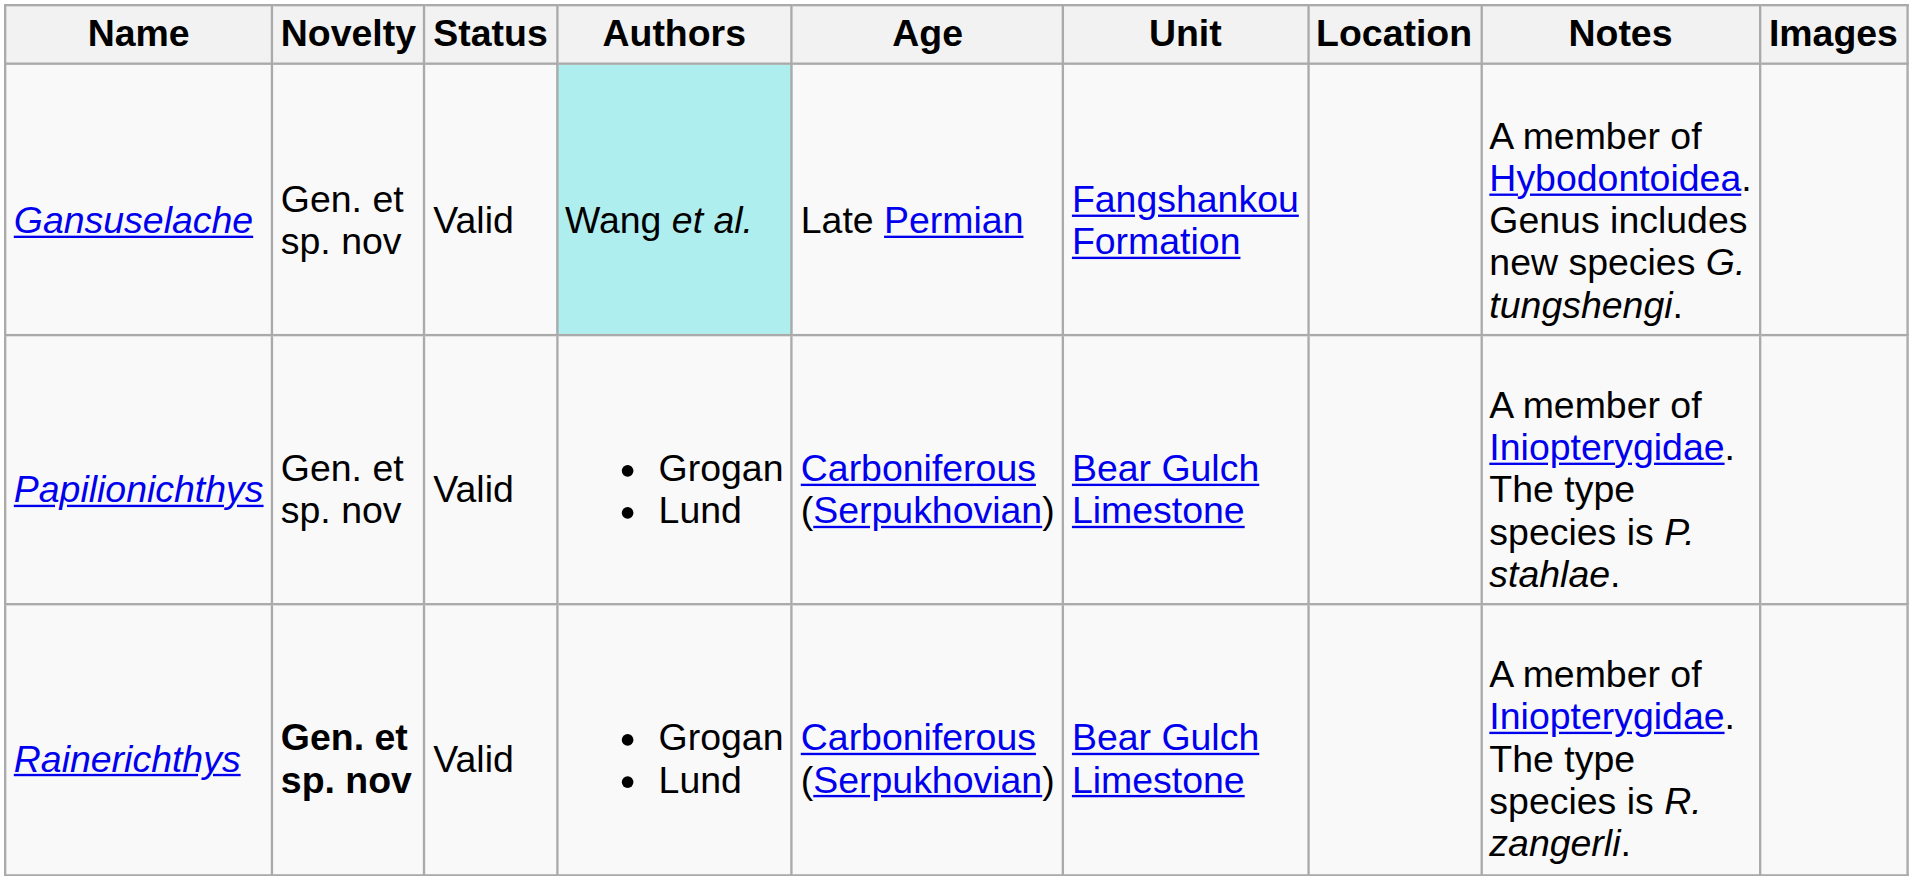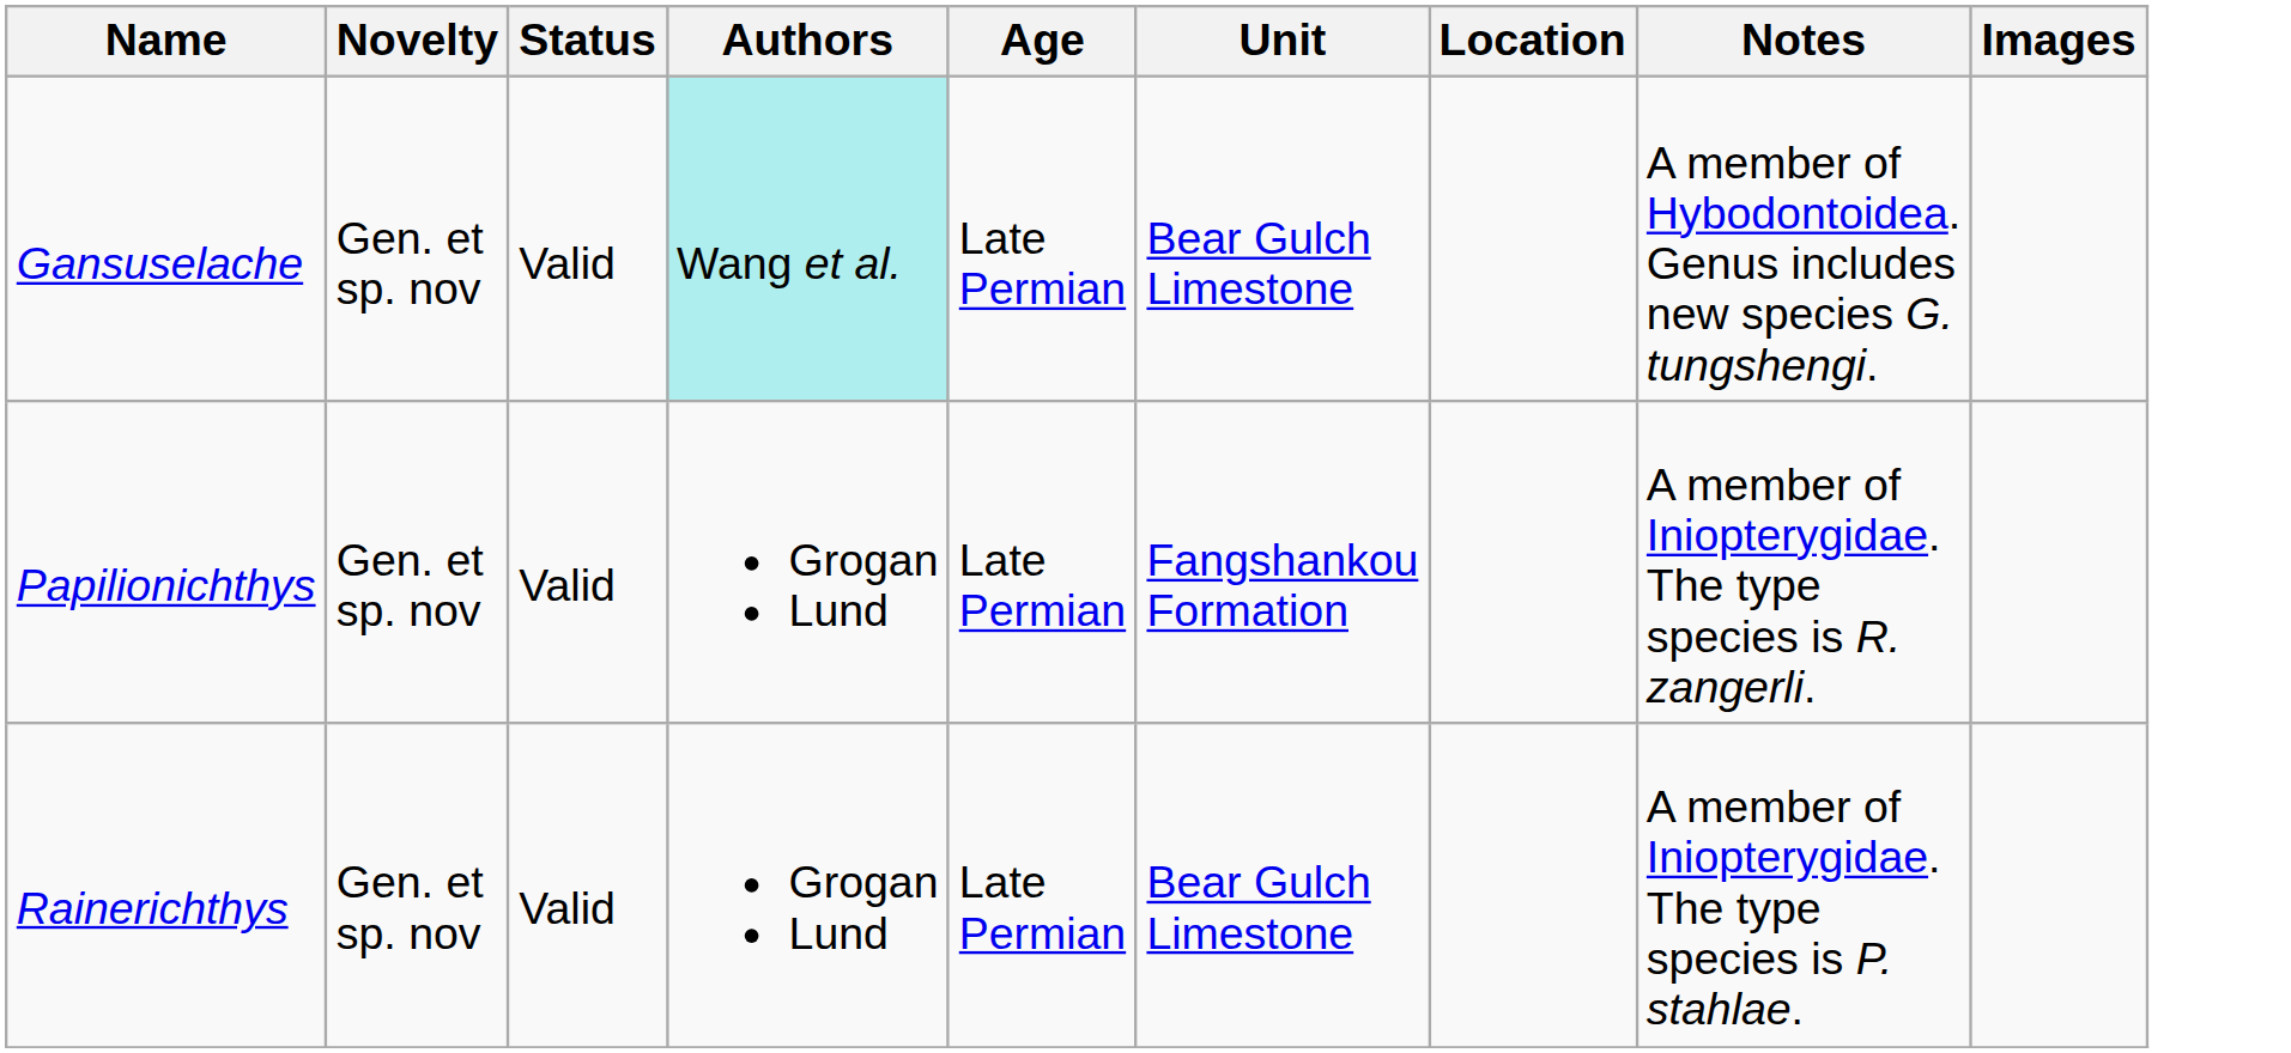 <table class="wikitable sortable" align="center" width="80%">
 <tr>
 <th>Name</th>
 <th>Novelty</th>
 <th>Status</th>
 <th>Authors</th>
 <th>Age</th>
 <th>Unit</th>
 <th>Location</th>
 <th>Notes</th>
 <th>Images</th>
 </tr>
 <tr>
 <td><br><em><a href='#'>Gansuselache</a></em></td>
 <td><br>Gen. et sp. nov</td>
 <td><br>Valid</td>
 <td style="background: paleturquoise;"><br>Wang <em>et al.</em></td>
 <td><br>Late <a href='#'>Permian</a></td>
-<td><br><a href='#'>Fangshankou Formation</a></td>
+<td><br><a href='#'>Bear Gulch Limestone</a></td>
 <td><br></td>
 <td><br>A member of <a href='#'>Hybodontoidea</a>. Genus includes new species <em>G. tungshengi</em>.</td>
 <td></td>
 </tr>
 <tr>
 <td><br><em><a href='#'>Papilionichthys</a></em></td>
 <td><br>Gen. et sp. nov</td>
 <td><br>Valid</td>
 <td><br><ul><li>Grogan</li><li>Lund</li></ul></td>
-<td><br><a href='#'>Carboniferous</a> (<a href='#'>Serpukhovian</a>)</td>
+<td><br>Late <a href='#'>Permian</a></td>
+<td><br><a href='#'>Fangshankou Formation</a></td>
+<td><br></td>
+<td><br>A member of <a href='#'>Iniopterygidae</a>. The type species is <em>R. zangerli</em>.</td>
+<td></td>
+</tr>
+<tr>
+<td><br><em><a href='#'>Rainerichthys</a></em></td>
+<td><br>Gen. et sp. nov</td>
+<td><br>Valid</td>
+<td><br><ul><li>Grogan</li><li>Lund</li></ul></td>
+<td><br>Late <a href='#'>Permian</a></td>
 <td><br><a href='#'>Bear Gulch Limestone</a></td>
 <td><br></td>
 <td><br>A member of <a href='#'>Iniopterygidae</a>. The type species is <em>P. stahlae</em>.</td>
 <td></td>
 </tr>
 <tr>
-<td><br><em><a href='#'>Rainerichthys</a></em></td>
-<td><strong><br>Gen. et sp. nov</strong></td>
-<td><br>Valid</td>
-<td><br><ul><li>Grogan</li><li>Lund</li></ul></td>
-<td><br><a href='#'>Carboniferous</a> (<a href='#'>Serpukhovian</a>)</td>
-<td><br><a href='#'>Bear Gulch Limestone</a></td>
-<td><br></td>
-<td><br>A member of <a href='#'>Iniopterygidae</a>. The type species is <em>R. zangerli</em>.</td>
-<td></td>
-</tr>
-<tr>
 </tr>
 </table>
